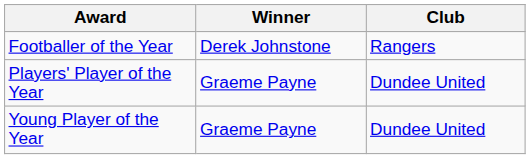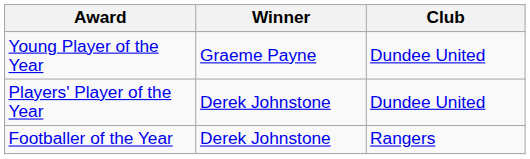 <table class="wikitable">
 <tr>
 <th width=170>Award</th>
 <th width=150>Winner</th>
 <th width=140>Club</th>
 </tr>
 <tr>
+<td><a href='#'>Young Player of the Year</a></td>
+<td> <a href='#'>Graeme Payne</a></td>
+<td><a href='#'>Dundee United</a></td>
+</tr>
+<tr>
+<td><a href='#'>Players' Player of the Year</a></td>
+<td> <a href='#'>Derek Johnstone</a></td>
+<td><a href='#'>Dundee United</a></td>
+</tr>
+<tr>
 <td><a href='#'>Footballer of the Year</a></td>
 <td> <a href='#'>Derek Johnstone</a></td>
 <td><a href='#'>Rangers</a></td>
 </tr>
-<tr>
-<td><a href='#'>Players' Player of the Year</a></td>
-<td> <a href='#'>Graeme Payne</a></td>
-<td><a href='#'>Dundee United</a></td>
-</tr>
-<tr>
-<td><a href='#'>Young Player of the Year</a></td>
-<td> <a href='#'>Graeme Payne</a></td>
-<td><a href='#'>Dundee United</a></td>
-</tr>
 </table>
